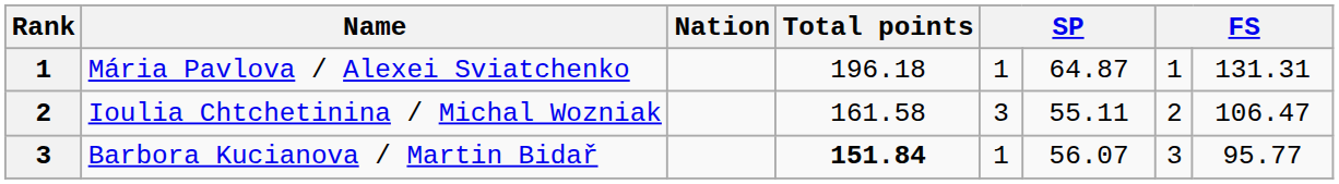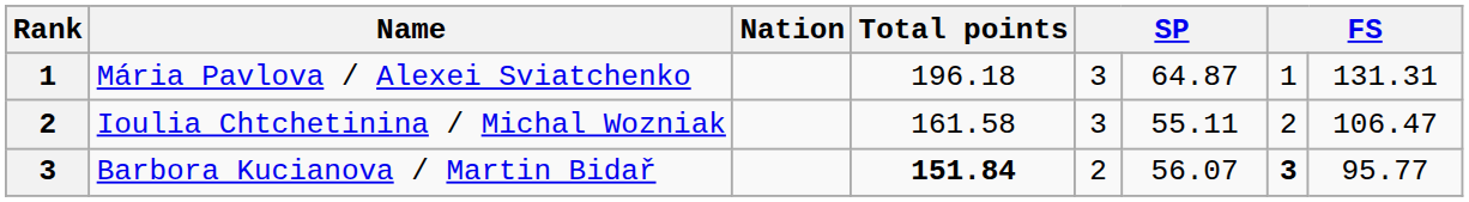 <table class="wikitable sortable">
 <tr>
 <th>Rank</th>
 <th>Name</th>
 <th>Nation</th>
 <th>Total points</th>
 <th colspan=2 width=80px><a href='#'>SP</a></th>
 <th colspan=2 width=80px><a href='#'>FS</a></th>
 </tr>
 <tr>
 <th>1</th>
 <td><a href='#'>Mária Pavlova</a> / <a href='#'>Alexei Sviatchenko</a></td>
 <td></td>
 <td align=center>196.18</td>
-<td align=center>1</td>
+<td align=center>3</td>
 <td align=center>64.87</td>
 <td align=center>1</td>
 <td align=center>131.31</td>
 </tr>
 <tr>
 <th>2</th>
 <td><a href='#'>Ioulia Chtchetinina</a> / <a href='#'>Michal Wozniak</a></td>
 <td></td>
 <td align="center">161.58</td>
 <td align="center">3</td>
 <td align="center">55.11</td>
 <td align="center">2</td>
 <td align="center">106.47</td>
 </tr>
 <tr>
 <th>3</th>
 <td><a href='#'>Barbora Kucianova</a> / <a href='#'>Martin Bidař</a></td>
 <td></td>
 <td align="center"><strong>151.84</strong></td>
-<td align="center">1</td>
+<td align="center">2</td>
 <td align="center">56.07</td>
-<td align="center">3</td>
+<td align="center"><strong>3</strong></td>
 <td align="center">95.77</td>
 </tr>
 </table>
